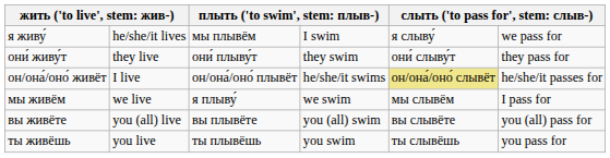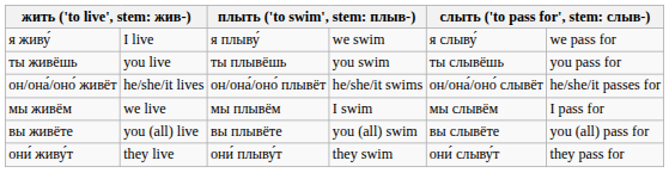 <table class="wikitable">
 <tr>
 <th colspan="2">жить ('to live', stem: жив-)</th>
 <th colspan="2">плыть ('to swim', stem: плыв-)</th>
 <th colspan="2">слыть ('to pass for', stem: слыв-)</th>
 </tr>
 <tr>
 <td>я живу́</td>
-<td>he/she/it lives</td>
-<td>мы плывём</td>
-<td>I swim</td>
+<td>I live</td>
+<td>я плыву́</td>
+<td>we swim</td>
 <td>я слыву́</td>
 <td>we pass for</td>
 </tr>
 <tr>
-<td>они́ живу́т</td>
-<td>they live</td>
-<td>они́ плыву́т</td>
-<td>they swim</td>
-<td>они́ слыву́т</td>
-<td>they pass for</td>
+<td>ты живёшь</td>
+<td>you live</td>
+<td>ты плывёшь</td>
+<td>you swim</td>
+<td>ты слывёшь</td>
+<td>you pass for</td>
 </tr>
 <tr>
 <td>он/она́/оно́ живёт</td>
-<td>I live</td>
+<td>he/she/it lives</td>
 <td>он/она́/оно́ плывёт</td>
 <td>he/she/it swims</td>
-<td style="background: khaki;">он/она́/оно́ слывёт</td>
+<td>он/она́/оно́ слывёт</td>
 <td>he/she/it passes for</td>
 </tr>
 <tr>
 <td>мы живём</td>
 <td>we live</td>
-<td>я плыву́</td>
-<td>we swim</td>
+<td>мы плывём</td>
+<td>I swim</td>
 <td>мы слывём</td>
 <td>I pass for</td>
 </tr>
 <tr>
 <td>вы живёте</td>
 <td>you (all) live</td>
 <td>вы плывёте</td>
 <td>you (all) swim</td>
 <td>вы слывёте</td>
 <td>you (all) pass for</td>
 </tr>
 <tr>
-<td>ты живёшь</td>
-<td>you live</td>
-<td>ты плывёшь</td>
-<td>you swim</td>
-<td>ты слывёшь</td>
-<td>you pass for</td>
+<td>они́ живу́т</td>
+<td>they live</td>
+<td>они́ плыву́т</td>
+<td>they swim</td>
+<td>они́ слыву́т</td>
+<td>they pass for</td>
 </tr>
 </table>
